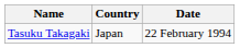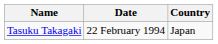 <table class="wikitable">
 <tr>
 <th>Name</th>
+<th>Date</th>
 <th>Country</th>
-<th>Date</th>
 </tr>
 <tr>
 <td><a href='#'>Tasuku Takagaki</a></td>
+<td>22 February 1994</td>
 <td>Japan</td>
-<td>22 February 1994</td>
 </tr>
 </table>
